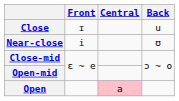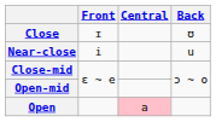 <table class="wikitable" style="text-align:center">
 <tr>
 <th></th>
 <th><a href='#'>Front</a></th>
 <th><a href='#'>Central</a></th>
 <th><a href='#'>Back</a></th>
 </tr>
 <tr align="center">
 <th><a href='#'>Close</a></th>
 <td>ɪ</td>
 <td></td>
-<td>u</td>
+<td>ʊ</td>
 </tr>
 <tr align="center">
 <th><a href='#'>Near-close</a></th>
 <td>i</td>
 <td></td>
-<td>ʊ</td>
+<td>u</td>
 </tr>
 <tr align="center">
 <th><a href='#'>Close-mid</a></th>
 <td rowspan="2">ɛ ~ e</td>
 <td></td>
 <td rowspan="2">ɔ ~ o</td>
 </tr>
 <tr align="center">
 <th><a href='#'>Open-mid</a></th>
 <td></td>
 </tr>
 <tr align="center">
 <th><a href='#'>Open</a></th>
 <td></td>
 <td style="background: pink;">a</td>
 <td></td>
 </tr>
 </table>
